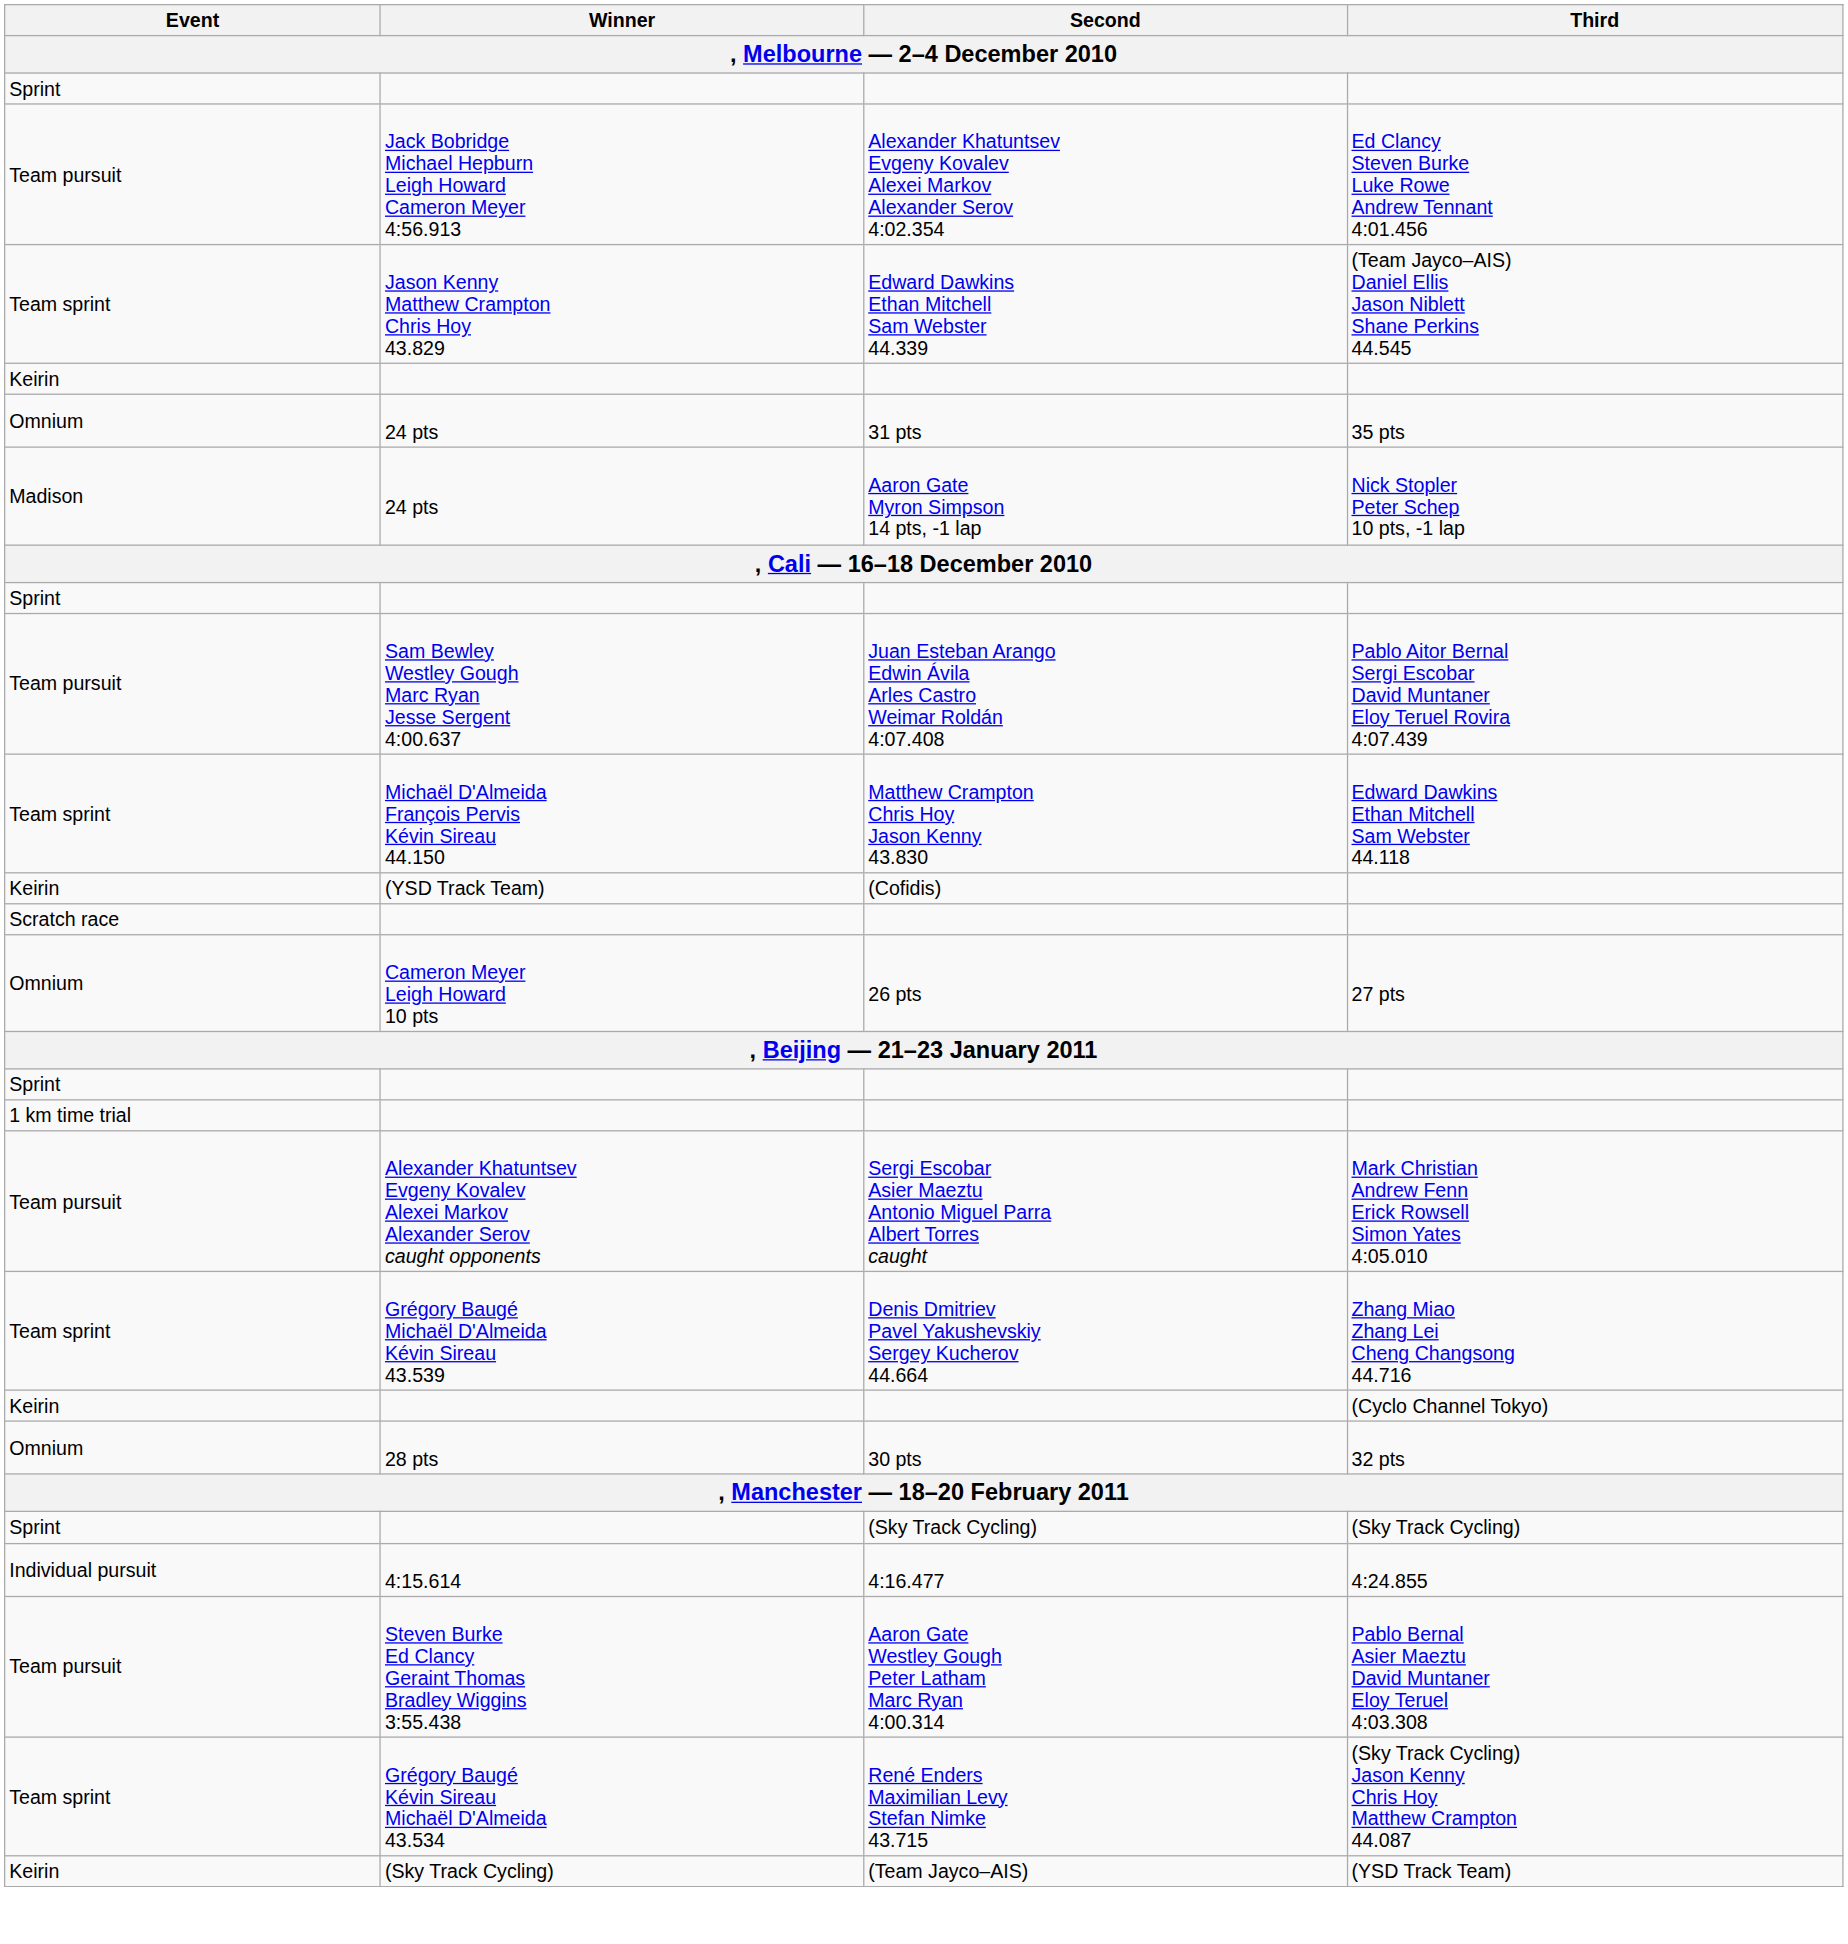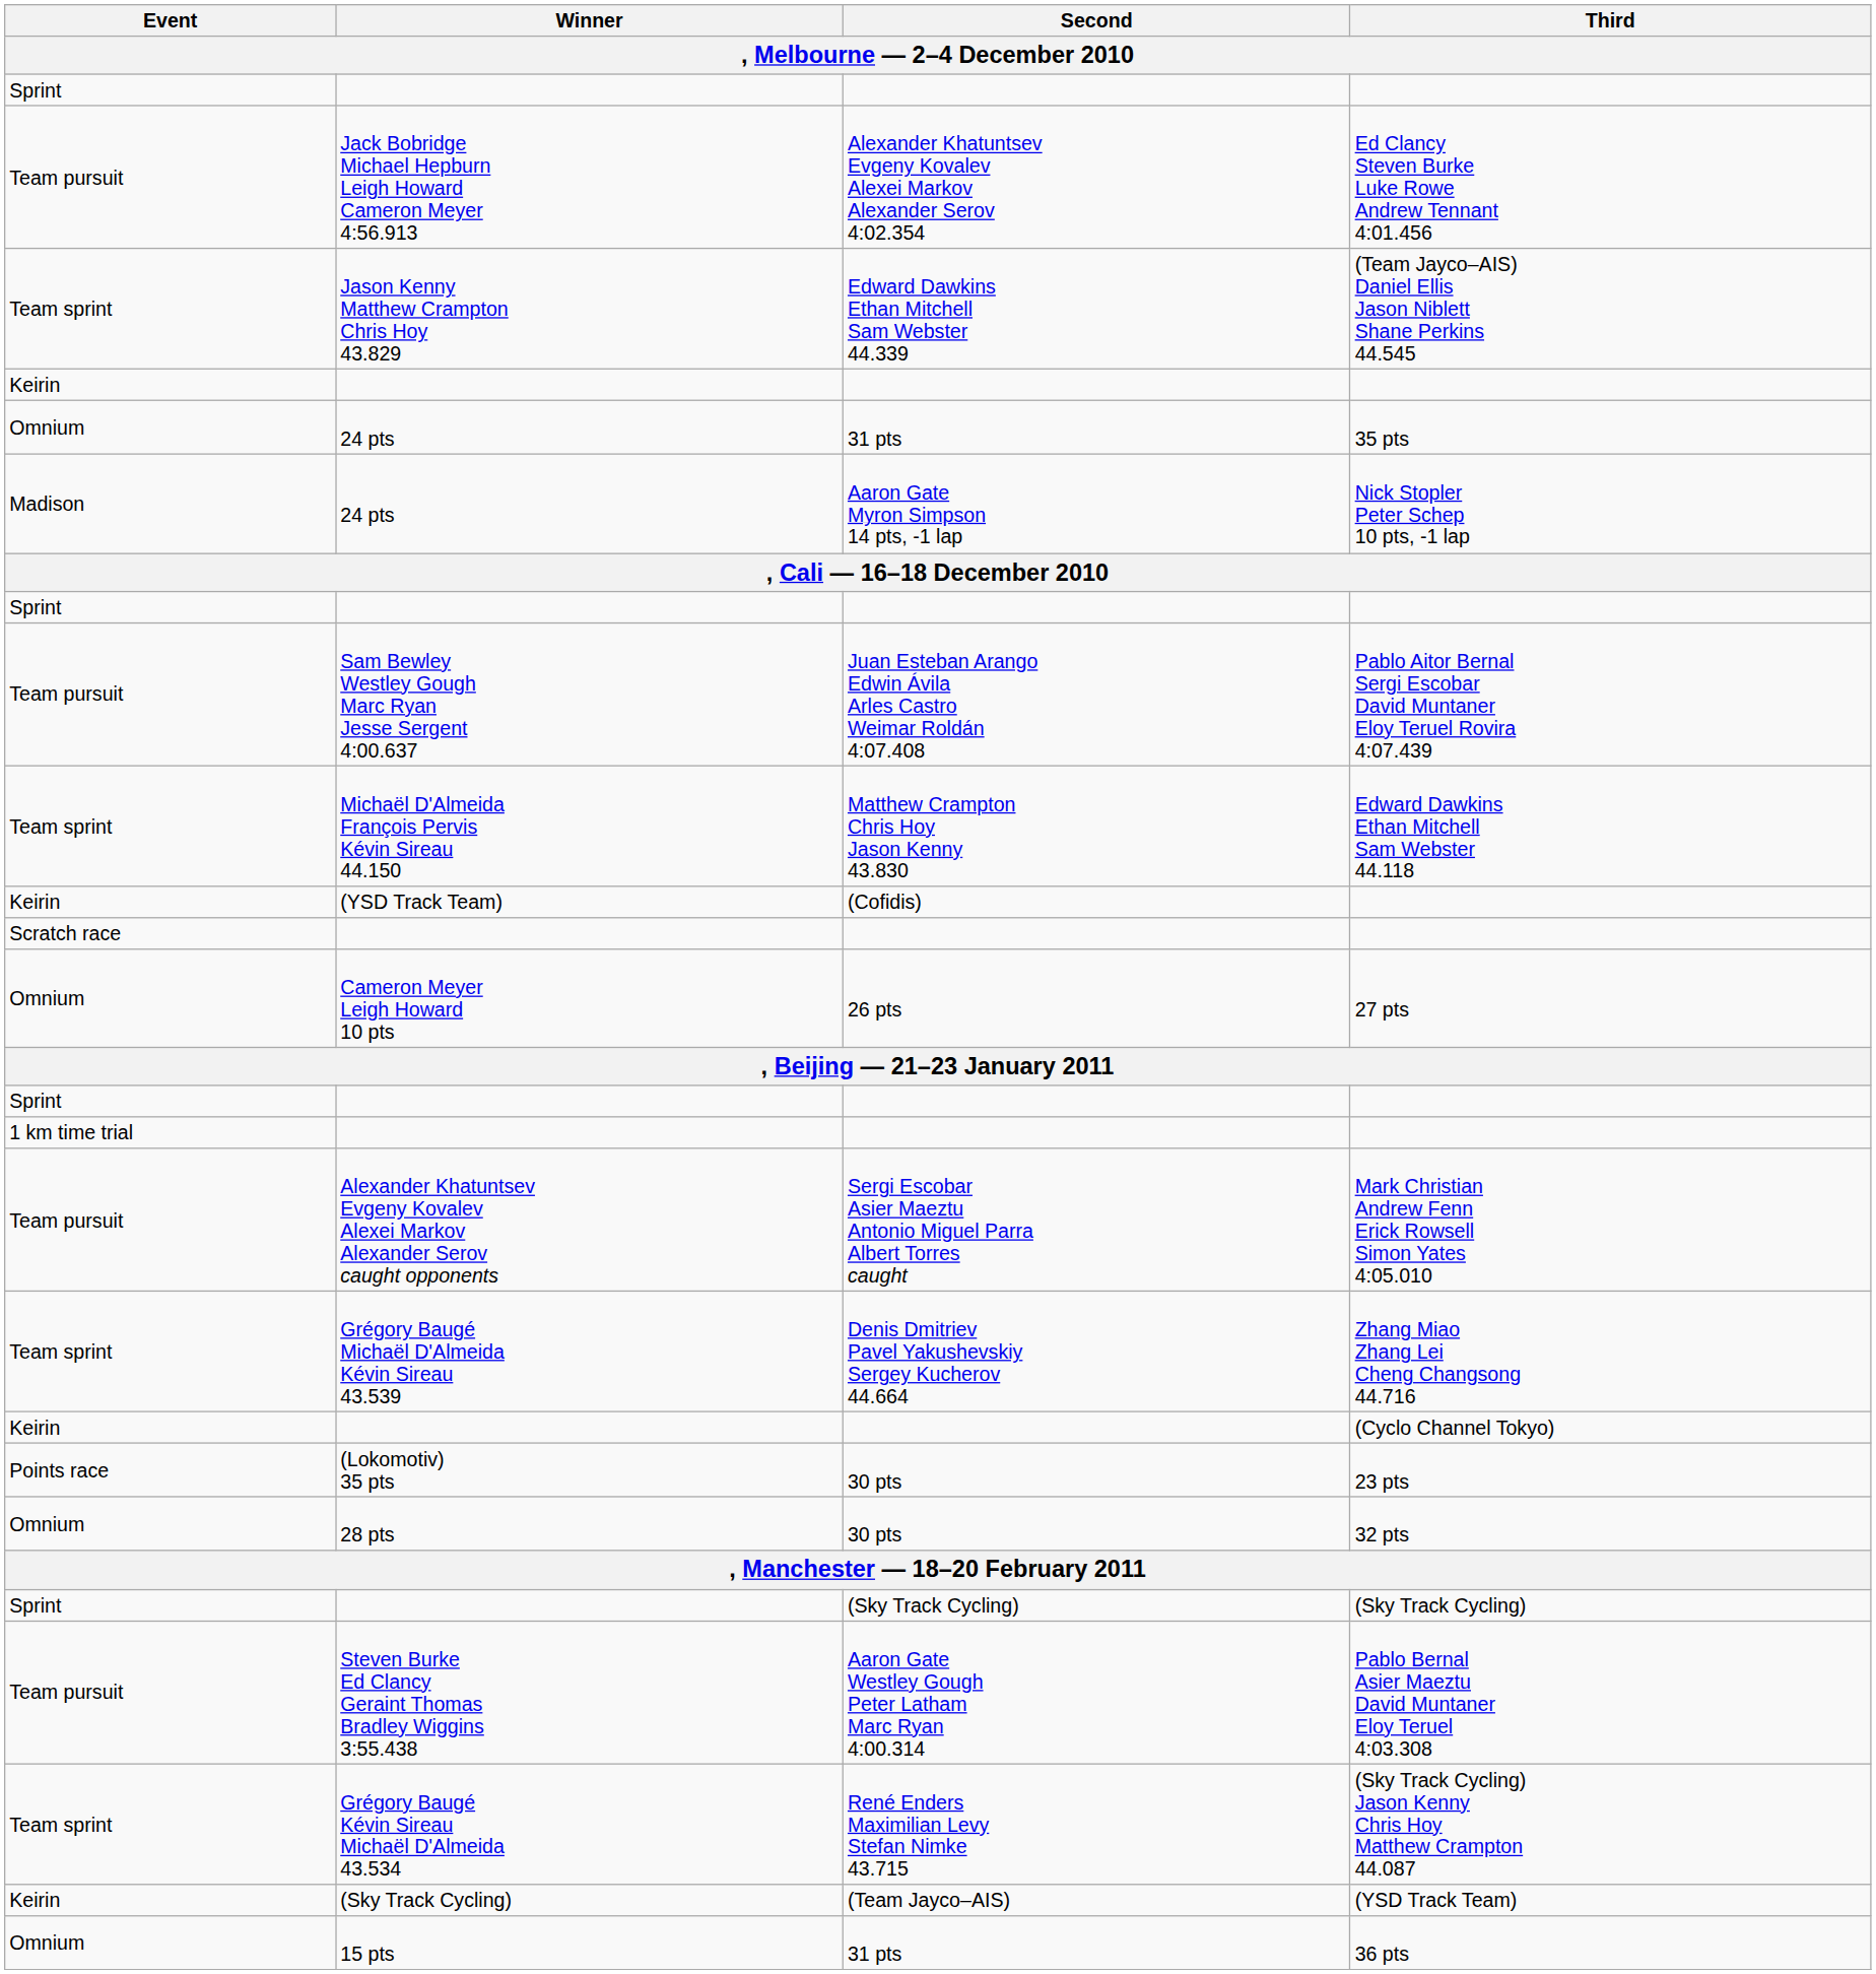 <table class="wikitable"  style="font-size:95%; width:90%;">
 <tr>
 <th>Event</th>
 <th>Winner</th>
 <th>Second</th>
 <th>Third</th>
 </tr>
 <tr>
 <th colspan=4><big>, <a href='#'>Melbourne</a> — 2–4 December 2010</big></th>
 </tr>
 <tr>
 <td>Sprint</td>
 <td></td>
 <td></td>
 <td></td>
 </tr>
 <tr>
 <td>Team pursuit</td>
 <td><br><a href='#'>Jack Bobridge</a><br><a href='#'>Michael Hepburn</a><br><a href='#'>Leigh Howard</a><br><a href='#'>Cameron Meyer</a><br>4:56.913</td>
 <td><br><a href='#'>Alexander Khatuntsev</a><br><a href='#'>Evgeny Kovalev</a><br><a href='#'>Alexei Markov</a><br><a href='#'>Alexander Serov</a><br>4:02.354</td>
 <td><br><a href='#'>Ed Clancy</a><br><a href='#'>Steven Burke</a><br><a href='#'>Luke Rowe</a><br><a href='#'>Andrew Tennant</a><br>4:01.456</td>
 </tr>
 <tr>
 <td>Team sprint</td>
 <td><br><a href='#'>Jason Kenny</a><br><a href='#'>Matthew Crampton</a><br><a href='#'>Chris Hoy</a><br>43.829</td>
 <td><br><a href='#'>Edward Dawkins</a><br><a href='#'>Ethan Mitchell</a><br><a href='#'>Sam Webster</a><br>44.339</td>
 <td> (Team Jayco–AIS)<br><a href='#'>Daniel Ellis</a><br><a href='#'>Jason Niblett</a><br><a href='#'>Shane Perkins</a><br>44.545</td>
 </tr>
 <tr>
 <td>Keirin</td>
 <td></td>
 <td></td>
 <td></td>
 </tr>
 <tr>
 <td>Omnium</td>
 <td><br>24 pts</td>
 <td><br>31 pts</td>
 <td><br>35 pts</td>
 </tr>
 <tr>
 <td>Madison</td>
 <td><br>24 pts</td>
 <td><br><a href='#'>Aaron Gate</a><br><a href='#'>Myron Simpson</a><br>14 pts, -1 lap</td>
 <td><br><a href='#'>Nick Stopler</a><br><a href='#'>Peter Schep</a><br>10 pts, -1 lap</td>
 </tr>
 <tr>
 <th colspan=4><big>, <a href='#'>Cali</a> — 16–18 December 2010</big></th>
 </tr>
 <tr>
 <td>Sprint</td>
 <td></td>
 <td></td>
 <td></td>
 </tr>
 <tr>
 <td>Team pursuit</td>
 <td><br><a href='#'>Sam Bewley</a><br><a href='#'>Westley Gough</a><br><a href='#'>Marc Ryan</a><br><a href='#'>Jesse Sergent</a><br>4:00.637</td>
 <td><br><a href='#'>Juan Esteban Arango</a><br><a href='#'>Edwin Ávila</a><br><a href='#'>Arles Castro</a><br><a href='#'>Weimar Roldán</a><br>4:07.408</td>
 <td><br><a href='#'>Pablo Aitor Bernal</a><br><a href='#'>Sergi Escobar</a><br><a href='#'>David Muntaner</a><br><a href='#'>Eloy Teruel Rovira</a><br>4:07.439</td>
 </tr>
 <tr>
 <td>Team sprint</td>
 <td><br><a href='#'>Michaël D'Almeida</a><br><a href='#'>François Pervis</a><br><a href='#'>Kévin Sireau</a><br>44.150</td>
 <td><br><a href='#'>Matthew Crampton</a><br><a href='#'>Chris Hoy</a><br><a href='#'>Jason Kenny</a><br>43.830</td>
 <td><br><a href='#'>Edward Dawkins</a><br><a href='#'>Ethan Mitchell</a><br><a href='#'>Sam Webster</a><br>44.118</td>
 </tr>
 <tr>
 <td>Keirin</td>
 <td> (YSD Track Team)</td>
 <td> (Cofidis)</td>
 <td></td>
 </tr>
 <tr>
 <td>Scratch race</td>
 <td></td>
 <td></td>
 <td></td>
 </tr>
 <tr>
 <td>Omnium</td>
 <td><br><a href='#'>Cameron Meyer</a><br><a href='#'>Leigh Howard</a><br>10 pts</td>
 <td><br>26 pts</td>
 <td><br>27 pts</td>
 </tr>
 <tr>
 <th colspan=4><big>, <a href='#'>Beijing</a> — 21–23 January 2011</big></th>
 </tr>
 <tr>
 <td>Sprint</td>
 <td></td>
 <td></td>
 <td></td>
 </tr>
 <tr>
 <td>1 km time trial</td>
 <td></td>
 <td></td>
 <td></td>
 </tr>
 <tr>
 <td>Team pursuit</td>
 <td><br><a href='#'>Alexander Khatuntsev</a><br><a href='#'>Evgeny Kovalev</a><br><a href='#'>Alexei Markov</a><br><a href='#'>Alexander Serov</a><br><em>caught opponents</em></td>
 <td><br><a href='#'>Sergi Escobar</a><br><a href='#'>Asier Maeztu</a><br><a href='#'>Antonio Miguel Parra</a><br><a href='#'>Albert Torres</a><br><em>caught</em></td>
 <td><br><a href='#'>Mark Christian</a><br><a href='#'>Andrew Fenn</a><br><a href='#'>Erick Rowsell</a><br><a href='#'>Simon Yates</a><br>4:05.010</td>
 </tr>
 <tr>
 <td>Team sprint</td>
 <td><br><a href='#'>Grégory Baugé</a><br><a href='#'>Michaël D'Almeida</a><br><a href='#'>Kévin Sireau</a><br>43.539</td>
 <td><br><a href='#'>Denis Dmitriev</a><br><a href='#'>Pavel Yakushevskiy</a><br><a href='#'>Sergey Kucherov</a><br>44.664</td>
 <td><br><a href='#'>Zhang Miao</a><br><a href='#'>Zhang Lei</a><br><a href='#'>Cheng Changsong</a><br>44.716</td>
 </tr>
 <tr>
 <td>Keirin</td>
 <td></td>
 <td></td>
 <td> (Cyclo Channel Tokyo)</td>
 </tr>
 <tr>
+<td>Points race</td>
+<td> (Lokomotiv)<br>35 pts</td>
+<td><br>30 pts</td>
+<td><br>23 pts</td>
+</tr>
+<tr>
 <td>Omnium</td>
 <td><br>28 pts</td>
 <td><br>30 pts</td>
 <td><br>32 pts</td>
 </tr>
 <tr>
 <th colspan=4><big>, <a href='#'>Manchester</a> — 18–20 February 2011</big></th>
 </tr>
 <tr>
 <td>Sprint</td>
 <td></td>
 <td> (Sky Track Cycling)</td>
 <td> (Sky Track Cycling)</td>
-</tr>
-<tr>
-<td>Individual pursuit</td>
-<td><br>4:15.614</td>
-<td><br>4:16.477</td>
-<td><br>4:24.855</td>
 </tr>
 <tr>
 <td>Team pursuit</td>
 <td><br><a href='#'>Steven Burke</a><br><a href='#'>Ed Clancy</a><br><a href='#'>Geraint Thomas</a><br><a href='#'>Bradley Wiggins</a><br>3:55.438</td>
 <td><br><a href='#'>Aaron Gate</a><br><a href='#'>Westley Gough</a><br><a href='#'>Peter Latham</a><br><a href='#'>Marc Ryan</a><br>4:00.314</td>
 <td><br><a href='#'>Pablo Bernal</a><br><a href='#'>Asier Maeztu</a><br><a href='#'>David Muntaner</a><br><a href='#'>Eloy Teruel</a><br>4:03.308</td>
 </tr>
 <tr>
 <td>Team sprint</td>
 <td><br><a href='#'>Grégory Baugé</a><br><a href='#'>Kévin Sireau</a><br><a href='#'>Michaël D'Almeida</a><br>43.534</td>
 <td><br><a href='#'>René Enders</a><br><a href='#'>Maximilian Levy</a><br><a href='#'>Stefan Nimke</a><br>43.715</td>
 <td> (Sky Track Cycling)<br><a href='#'>Jason Kenny</a><br><a href='#'>Chris Hoy</a><br><a href='#'>Matthew Crampton</a><br>44.087</td>
 </tr>
 <tr>
 <td>Keirin</td>
 <td> (Sky Track Cycling)</td>
 <td> (Team Jayco–AIS)</td>
 <td> (YSD Track Team)</td>
 </tr>
 <tr>
+<td>Omnium</td>
+<td><br>15 pts</td>
+<td><br>31 pts</td>
+<td><br>36 pts</td>
+</tr>
+<tr>
 </tr>
 </table>
